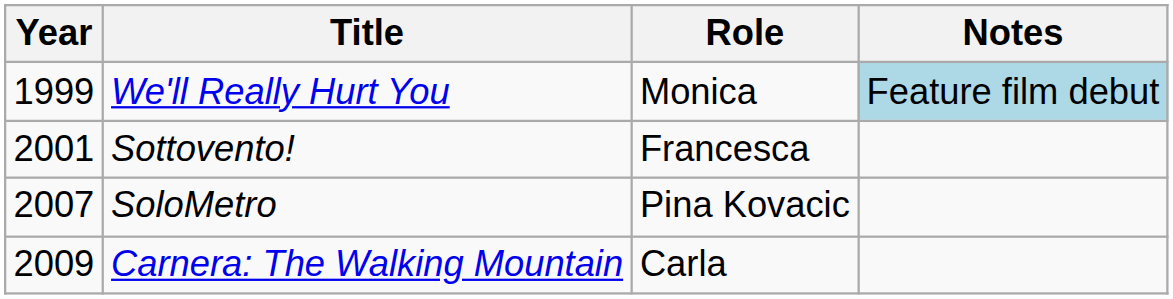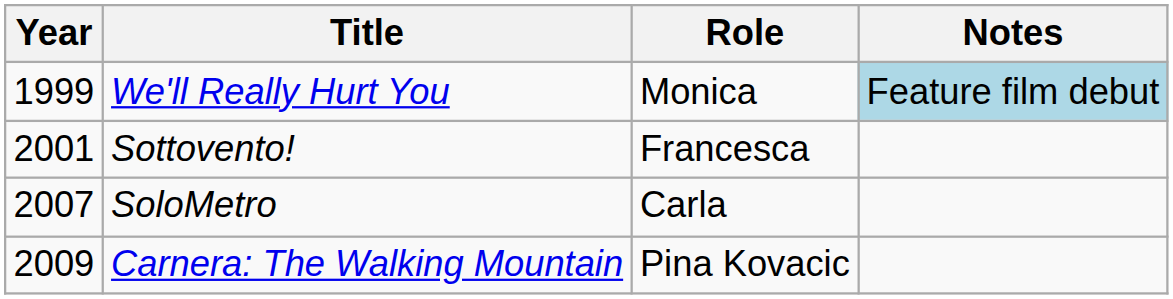 <table class="wikitable">
 <tr>
 <th>Year</th>
 <th>Title</th>
 <th>Role</th>
 <th>Notes</th>
 </tr>
 <tr>
 <td>1999</td>
 <td><em><a href='#'>We'll Really Hurt You</a></em></td>
 <td>Monica</td>
 <td style="background: lightblue;">Feature film debut</td>
 </tr>
 <tr>
 <td>2001</td>
 <td><em>Sottovento!</em></td>
 <td>Francesca</td>
 <td></td>
 </tr>
 <tr>
 <td>2007</td>
 <td><em>SoloMetro</em></td>
-<td>Pina Kovacic</td>
+<td>Carla</td>
 <td></td>
 </tr>
 <tr>
 <td>2009</td>
 <td><em><a href='#'>Carnera: The Walking Mountain</a></em></td>
-<td>Carla</td>
+<td>Pina Kovacic</td>
 <td></td>
 </tr>
 </table>
